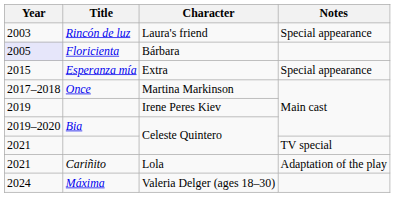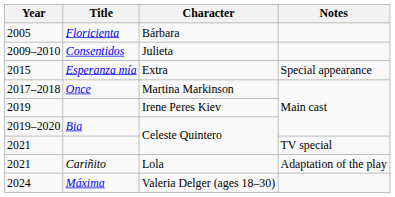 <table class="wikitable">
 <tr>
 <th>Year</th>
 <th>Title</th>
 <th>Character</th>
 <th>Notes</th>
 </tr>
 <tr>
-<td>2003</td>
-<td><em><a href='#'>Rincón de luz</a></em></td>
-<td>Laura's friend</td>
-<td>Special appearance</td>
+<td>2005</td>
+<td><em><a href='#'>Floricienta</a></em></td>
+<td>Bárbara</td>
+<td></td>
 </tr>
 <tr>
-<td style="background: lavender;">2005</td>
-<td><em><a href='#'>Floricienta</a></em></td>
-<td>Bárbara</td>
+<td>2009–2010</td>
+<td><em><a href='#'>Consentidos</a></em></td>
+<td>Julieta</td>
 <td></td>
 </tr>
 <tr>
 <td>2015</td>
 <td><em><a href='#'>Esperanza mía</a></em></td>
 <td>Extra</td>
 <td>Special appearance</td>
 </tr>
 <tr>
 <td>2017–2018</td>
 <td><em><a href='#'>Once</a></em></td>
 <td>Martina Markinson</td>
 <td rowspan="3">Main cast</td>
 </tr>
 <tr>
 <td>2019</td>
 <td><em></em></td>
 <td>Irene Peres Kiev</td>
 </tr>
 <tr>
 <td>2019–2020</td>
 <td><em><a href='#'>Bia</a></em></td>
 <td rowspan="2">Celeste Quintero</td>
 </tr>
 <tr>
 <td>2021</td>
 <td><em></em></td>
 <td>TV special</td>
 </tr>
 <tr>
 <td>2021</td>
 <td><em>Cariñito</em></td>
 <td>Lola</td>
 <td>Adaptation of the play</td>
 </tr>
 <tr>
 <td>2024</td>
 <td><em><a href='#'>Máxima</a></em></td>
 <td>Valeria Delger (ages 18–30)</td>
 <td></td>
 </tr>
 </table>
